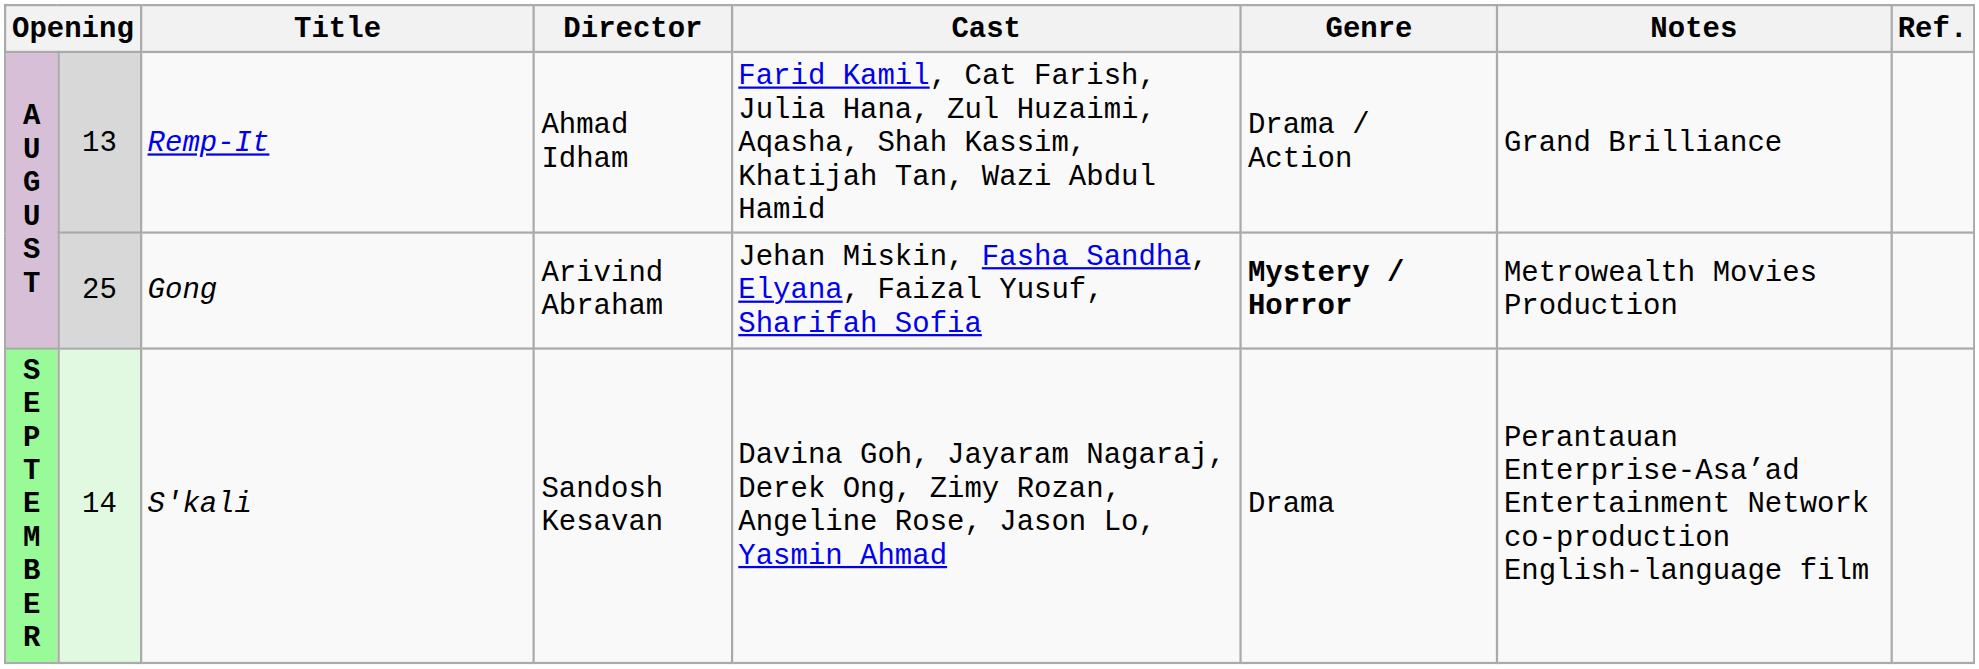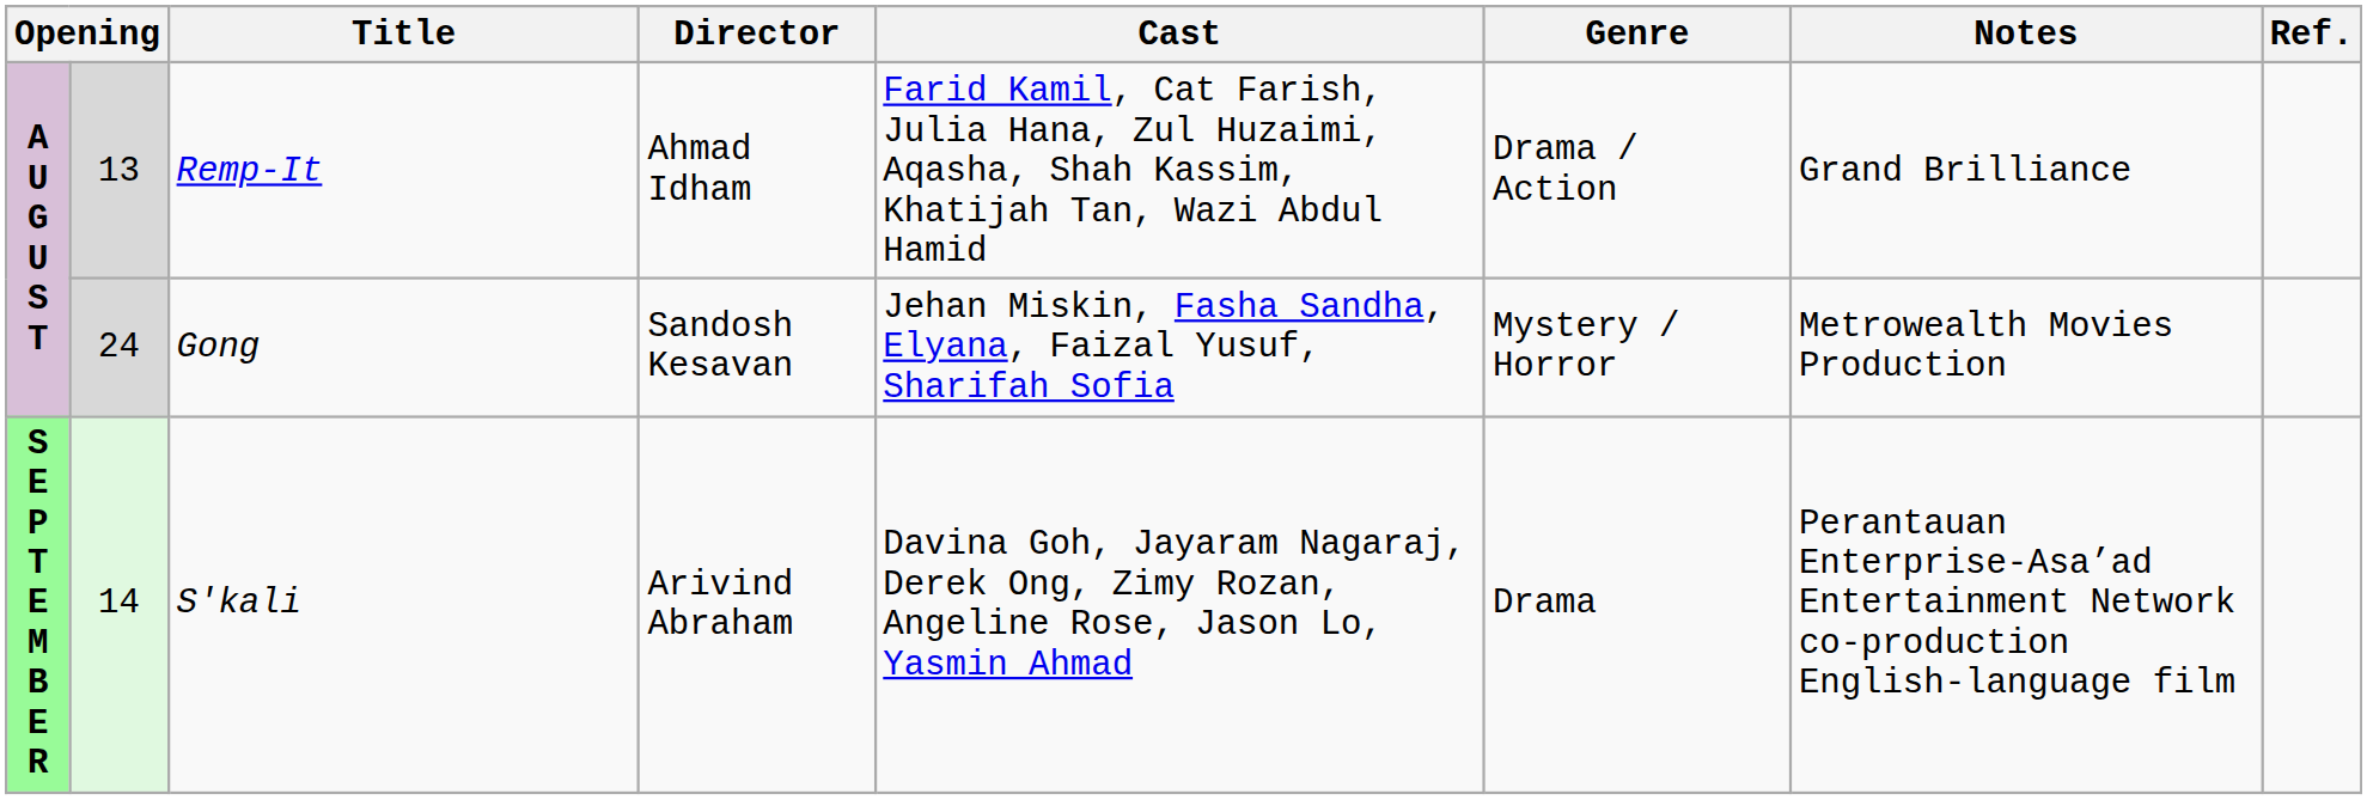 <table class="wikitable" width="100%">
 <tr>
 <th colspan="2">Opening</th>
 <th style="width:20%;">Title</th>
 <th style="width:10%;">Director</th>
 <th>Cast</th>
 <th style="width:13%">Genre</th>
 <th style="width:20%">Notes</th>
 <th>Ref.</th>
 </tr>
 <tr>
 <th rowspan=2 style="text-align:center; background:thistle;">A<br>U<br>G<br>U<br>S<br>T</th>
 <td rowspan=1 style="text-align:center; background:#d8d8d8;">13</td>
 <td><em><a href='#'>Remp-It</a></em></td>
 <td>Ahmad Idham</td>
 <td><a href='#'>Farid Kamil</a>, Cat Farish, Julia Hana, Zul Huzaimi, Aqasha, Shah Kassim, Khatijah Tan, Wazi Abdul Hamid</td>
 <td>Drama / Action</td>
 <td>Grand Brilliance</td>
 <td></td>
 </tr>
 <tr>
-<td rowspan=1 style="text-align:center; background:#d8d8d8;">25</td>
+<td rowspan=1 style="text-align:center; background:#d8d8d8;">24</td>
 <td><em>Gong</em></td>
-<td>Arivind Abraham</td>
+<td>Sandosh Kesavan</td>
 <td>Jehan Miskin, <a href='#'>Fasha Sandha</a>, <a href='#'>Elyana</a>, Faizal Yusuf, <a href='#'>Sharifah Sofia</a></td>
-<td><strong>Mystery / Horror</strong></td>
+<td>Mystery / Horror</td>
 <td>Metrowealth Movies Production</td>
 <td></td>
 </tr>
 <tr>
 <th rowspan=1 style="text-align:center; background:#98fb98;">S<br>E<br>P<br>T<br>E<br>M<br>B<br>E<br>R</th>
 <td rowspan=1 style="text-align:center; background:#e0f9e0;">14</td>
 <td><em>S'kali</em></td>
-<td>Sandosh Kesavan</td>
+<td>Arivind Abraham</td>
 <td>Davina Goh, Jayaram Nagaraj, Derek Ong, Zimy Rozan, Angeline Rose, Jason Lo, <a href='#'>Yasmin Ahmad</a></td>
 <td>Drama</td>
 <td>Perantauan Enterprise-Asa’ad Entertainment Network co-production<br>English-language film</td>
 <td></td>
 </tr>
 </table>
